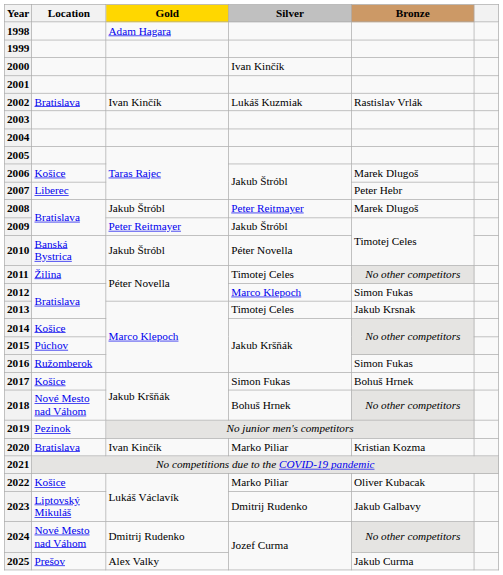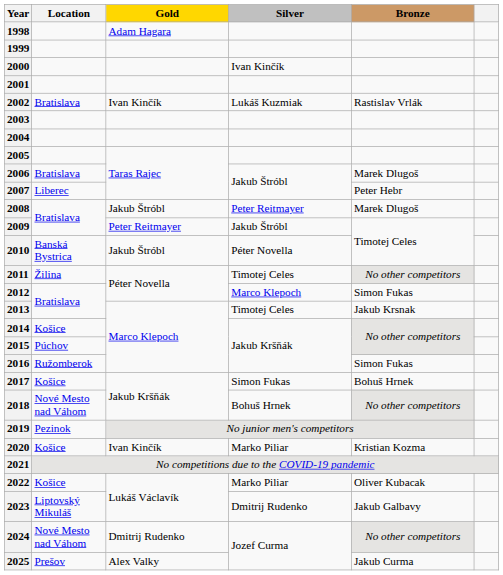 <table class="wikitable unsortable" style="text-align:left; width:80%">
 <tr>
 <th scope="col" style="text-align:center; width:5%">Year</th>
 <th scope="col" style="text-align:center; width:15%">Location</th>
 <th scope="col" style="text-align:center; width:25%; background:gold">Gold</th>
 <th scope="col" style="text-align:center; width:25%; background:silver">Silver</th>
 <th scope="col" style="text-align:center; width:25%; background:#c96">Bronze</th>
 <th scope="col" style="text-align:center; width:5%"></th>
 </tr>
 <tr>
 <th>1998</th>
 <td></td>
 <td><a href='#'>Adam Hagara</a></td>
 <td></td>
 <td></td>
 <td></td>
 </tr>
 <tr>
 <th>1999</th>
 <td></td>
 <td></td>
 <td></td>
 <td></td>
 <td></td>
 </tr>
 <tr>
 <th>2000</th>
 <td></td>
 <td></td>
 <td>Ivan Kinčík</td>
 <td></td>
 <td></td>
 </tr>
 <tr>
 <th>2001</th>
 <td></td>
 <td></td>
 <td></td>
 <td></td>
 <td></td>
 </tr>
 <tr>
 <th scope="row" style="text-align:left">2002</th>
 <td><a href='#'>Bratislava</a></td>
 <td>Ivan Kinčík</td>
 <td>Lukáš Kuzmiak</td>
 <td>Rastislav Vrlák</td>
 <td></td>
 </tr>
 <tr>
 <th>2003</th>
 <td></td>
 <td></td>
 <td></td>
 <td></td>
 <td></td>
 </tr>
 <tr>
 <th>2004</th>
 <td></td>
 <td></td>
 <td></td>
 <td></td>
 <td></td>
 </tr>
 <tr>
 <th>2005</th>
 <td></td>
 <td rowspan="3"><a href='#'>Taras Rajec</a></td>
 <td></td>
 <td></td>
 <td></td>
 </tr>
 <tr>
 <th scope="row" style="text-align:left">2006</th>
-<td><a href='#'>Košice</a></td>
+<td><a href='#'>Bratislava</a></td>
 <td rowspan="2">Jakub Štróbl</td>
 <td>Marek Dlugoš</td>
 <td></td>
 </tr>
 <tr>
 <th scope="row" style="text-align:left">2007</th>
 <td> <a href='#'>Liberec</a></td>
 <td>Peter Hebr</td>
 <td></td>
 </tr>
 <tr>
 <th scope="row" style="text-align:left">2008</th>
 <td rowspan="2"><a href='#'>Bratislava</a></td>
 <td>Jakub Štróbl</td>
 <td><a href='#'>Peter Reitmayer</a></td>
 <td>Marek Dlugoš</td>
 <td></td>
 </tr>
 <tr>
 <th scope="row" style="text-align:left">2009</th>
 <td><a href='#'>Peter Reitmayer</a></td>
 <td>Jakub Štróbl</td>
 <td rowspan="2">Timotej Celes</td>
 <td></td>
 </tr>
 <tr>
 <th scope="row" style="text-align:left">2010</th>
 <td><a href='#'>Banská Bystrica</a></td>
 <td>Jakub Štróbl</td>
 <td>Péter Novella</td>
 <td></td>
 </tr>
 <tr>
 <th scope="row" style="text-align:left">2011</th>
 <td><a href='#'>Žilina</a></td>
 <td rowspan="2">Péter Novella</td>
 <td>Timotej Celes</td>
 <td align="center" bgcolor="e5e4e2"><em>No other competitors</em></td>
 <td></td>
 </tr>
 <tr>
 <th scope="row" style="text-align:left">2012</th>
 <td rowspan="2"><a href='#'>Bratislava</a></td>
 <td><a href='#'>Marco Klepoch</a></td>
 <td>Simon Fukas</td>
 <td></td>
 </tr>
 <tr>
 <th scope="row" style="text-align:left">2013</th>
 <td rowspan="4"><a href='#'>Marco Klepoch</a></td>
 <td>Timotej Celes</td>
 <td>Jakub Krsnak</td>
 <td></td>
 </tr>
 <tr>
 <th scope="row" style="text-align:left">2014</th>
 <td><a href='#'>Košice</a></td>
 <td rowspan="3">Jakub Kršňák</td>
 <td rowspan="2" align="center" bgcolor="e5e4e2"><em>No other competitors</em></td>
 <td></td>
 </tr>
 <tr>
 <th scope="row" style="text-align:left">2015</th>
 <td><a href='#'>Púchov</a></td>
 <td></td>
 </tr>
 <tr>
 <th scope="row" style="text-align:left">2016</th>
 <td><a href='#'>Ružomberok</a></td>
 <td>Simon Fukas</td>
 <td></td>
 </tr>
 <tr>
 <th scope="row" style="text-align:left">2017</th>
 <td><a href='#'>Košice</a></td>
 <td rowspan="2">Jakub Kršňák</td>
 <td>Simon Fukas</td>
 <td>Bohuš Hrnek</td>
 <td></td>
 </tr>
 <tr>
 <th scope="row" style="text-align:left">2018</th>
 <td><a href='#'>Nové Mesto nad Váhom</a></td>
 <td>Bohuš Hrnek</td>
 <td align="center" bgcolor="e5e4e2"><em>No other competitors</em></td>
 <td></td>
 </tr>
 <tr>
 <th scope="row" style="text-align:left">2019</th>
 <td><a href='#'>Pezinok</a></td>
 <td colspan="3" align="center" bgcolor="e5e4e2"><em>No junior men's competitors</em></td>
 <td></td>
 </tr>
 <tr>
 <th scope="row" style="text-align:left">2020</th>
-<td><a href='#'>Bratislava</a></td>
+<td><a href='#'>Košice</a></td>
 <td>Ivan Kinčík</td>
 <td>Marko Piliar</td>
 <td>Kristian Kozma</td>
 <td></td>
 </tr>
 <tr>
 <th scope="row" style="text-align:left">2021</th>
 <td colspan="5" align="center" bgcolor="e5e4e2"><em>No competitions due to the <a href='#'>COVID-19 pandemic</a></em></td>
 </tr>
 <tr>
 <th scope="row" style="text-align:left">2022</th>
 <td><a href='#'>Košice</a></td>
 <td rowspan="2">Lukáš Václavík</td>
 <td>Marko Piliar</td>
 <td>Oliver Kubacak</td>
 <td></td>
 </tr>
 <tr>
 <th scope="row" style="text-align:left">2023</th>
 <td><a href='#'>Liptovský Mikuláš</a></td>
 <td>Dmitrij Rudenko</td>
 <td>Jakub Galbavy</td>
 <td></td>
 </tr>
 <tr>
 <th scope="row" style="text-align:left">2024</th>
 <td><a href='#'>Nové Mesto nad Váhom</a></td>
 <td>Dmitrij Rudenko</td>
 <td rowspan=2>Jozef Curma</td>
 <td align="center" bgcolor="e5e4e2"><em>No other competitors</em></td>
 <td></td>
 </tr>
 <tr>
 <th scope="row" style="text-align:left">2025</th>
 <td><a href='#'>Prešov</a></td>
 <td>Alex Valky</td>
 <td>Jakub Curma</td>
 <td></td>
 </tr>
 </table>
